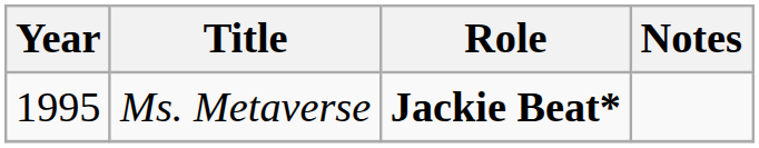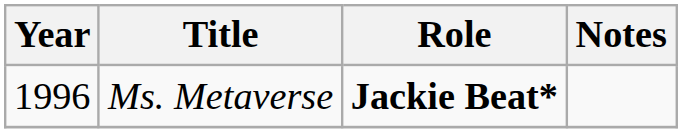 <table class="wikitable sortable">
 <tr>
 <th>Year</th>
 <th>Title</th>
 <th>Role</th>
 <th class="unsortable">Notes</th>
 </tr>
 <tr>
-<td>1995</td>
+<td>1996</td>
 <td><em>Ms. Metaverse</em></td>
 <td><strong>Jackie Beat*</strong></td>
 <td></td>
 </tr>
 <tr>
 </tr>
 </table>
